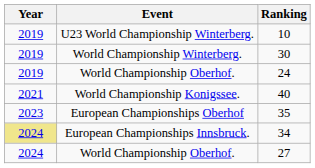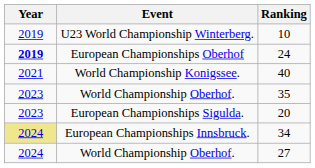 <table class="wikitable" style="text-align:center">
 <tr>
 <th style="width:60px;">Year</th>
 <th style="width:250px;">Event</th>
 <th style="width:60px;">Ranking</th>
 </tr>
 <tr>
 <td><a href='#'>2019</a></td>
 <td>U23 World Championship <a href='#'>Winterberg</a>.</td>
 <td>10</td>
 </tr>
 <tr>
-<td><a href='#'>2019</a></td>
-<td>World Championship <a href='#'>Winterberg</a>.</td>
-<td>30</td>
-</tr>
-<tr>
-<td><a href='#'>2019</a></td>
-<td>World Championship <a href='#'>Oberhof</a>.</td>
+<td><strong><a href='#'>2019</a></strong></td>
+<td>European Championships <a href='#'>Oberhof</a></td>
 <td>24</td>
 </tr>
 <tr>
 <td><a href='#'>2021</a></td>
 <td>World Championship <a href='#'>Konigssee</a>.</td>
 <td>40</td>
 </tr>
 <tr>
 <td><a href='#'>2023</a></td>
-<td>European Championships <a href='#'>Oberhof</a></td>
+<td>World Championship <a href='#'>Oberhof</a>.</td>
 <td>35</td>
+</tr>
+<tr>
+<td><a href='#'>2023</a></td>
+<td>European Championships <a href='#'>Sigulda</a>.</td>
+<td>20</td>
 </tr>
 <tr>
 <td style="background: khaki;"><a href='#'>2024</a></td>
 <td>European Championships <a href='#'>Innsbruck</a>.</td>
 <td>34</td>
 </tr>
 <tr>
 <td><a href='#'>2024</a></td>
 <td>World Championship <a href='#'>Oberhof</a>.</td>
 <td>27</td>
 </tr>
 </table>
